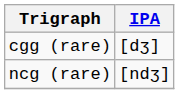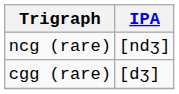 <table class="wikitable">
 <tr>
 <th>Trigraph</th>
 <th><a href='#'>IPA</a></th>
 </tr>
 <tr>
+<td>ncg (rare)</td>
+<td>[ndʒ]</td>
+</tr>
+<tr>
 <td>cgg (rare)</td>
 <td>[dʒ]</td>
 </tr>
 <tr>
-<td>ncg (rare)</td>
-<td>[ndʒ]</td>
-</tr>
-<tr>
 </tr>
 </table>
